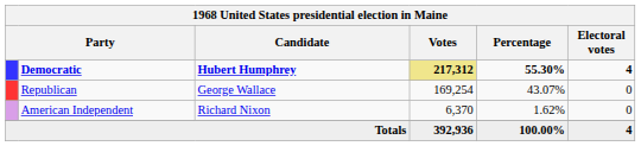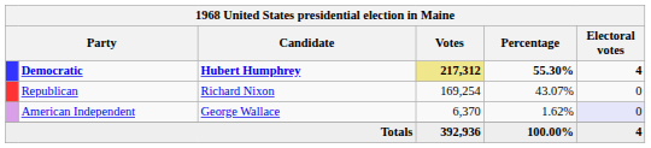 <table class="wikitable" style="font-size: 95%;">
 <tr>
 <th colspan="6">1968 United States presidential election in Maine</th>
 </tr>
 <tr>
 <th colspan="2" style="width: 15em">Party</th>
 <th style="width: 17em">Candidate</th>
 <th style="width: 5em">Votes</th>
 <th style="width: 7em">Percentage</th>
 <th style="width: 5em">Electoral votes</th>
 </tr>
 <tr>
 <th style="background-color:#3333FF; width: 3px"></th>
 <td style="width: 130px"><strong><a href='#'>Democratic</a></strong></td>
 <td><strong><a href='#'>Hubert Humphrey</a></strong></td>
 <td align="right" style="background: khaki;"><strong>217,312</strong></td>
 <td align="right"><strong>55.30%</strong></td>
 <td align="right"><strong>4</strong></td>
 </tr>
 <tr>
 <th style="background-color:#FF3333; width: 3px"></th>
 <td style="width: 130px"><a href='#'>Republican</a></td>
-<td><a href='#'>George Wallace</a></td>
+<td><a href='#'>Richard Nixon</a></td>
 <td align="right">169,254</td>
 <td align="right">43.07%</td>
 <td align="right">0</td>
 </tr>
 <tr>
 <th style="background-color:#D99FE8; width: 3px"></th>
 <td style="width: 130px"><a href='#'>American Independent</a></td>
-<td><a href='#'>Richard Nixon</a></td>
+<td><a href='#'>George Wallace</a></td>
 <td align="right">6,370</td>
 <td align="right">1.62%</td>
-<td align="right">0</td>
+<td align="right" style="background: lavender;">0</td>
 </tr>
 <tr>
 </tr>
 <tr bgcolor="#EEEEEE">
 <td colspan="3" align="right"><strong>Totals</strong></td>
 <td align="right"><strong>392,936</strong></td>
 <td align="right"><strong>100.00%</strong></td>
 <td align="right"><strong>4</strong></td>
 </tr>
 </table>
